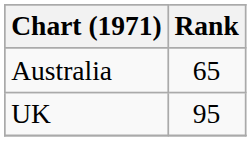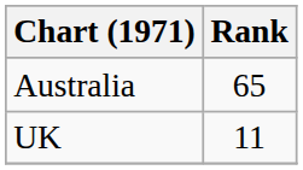 <table class="wikitable">
 <tr>
 <th>Chart (1971)</th>
 <th style="text-align:center;">Rank</th>
 </tr>
 <tr>
 <td>Australia</td>
 <td style="text-align:center;">65</td>
 </tr>
 <tr>
 <td>UK</td>
-<td style="text-align:center;">95</td>
+<td style="text-align:center;">11</td>
 </tr>
 <tr>
 </tr>
 </table>
